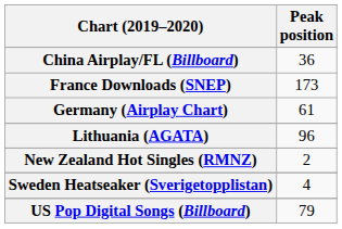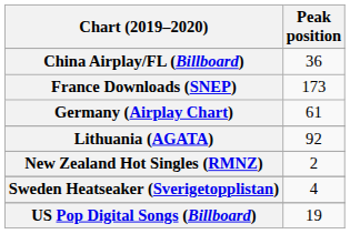 <table class="wikitable sortable plainrowheaders" style="text-align:center">
 <tr>
 <th scope="col">Chart (2019–2020)</th>
 <th scope="col">Peak<br>position</th>
 </tr>
 <tr>
 </tr>
 <tr>
 </tr>
 <tr>
 <th scope="row">China Airplay/FL (<em><a href='#'>Billboard</a></em>)</th>
 <td>36</td>
 </tr>
 <tr>
 <th scope="row">France Downloads (<a href='#'>SNEP</a>)</th>
 <td>173</td>
 </tr>
 <tr>
 <th scope="row">Germany (<a href='#'>Airplay Chart</a>)</th>
 <td>61</td>
 </tr>
 <tr>
 </tr>
 <tr>
 <th scope="row">Lithuania (<a href='#'>AGATA</a>)</th>
-<td>96</td>
+<td>92</td>
 </tr>
 <tr>
 </tr>
 <tr>
 <th scope="row">New Zealand Hot Singles (<a href='#'>RMNZ</a>)</th>
 <td>2</td>
 </tr>
 <tr>
 </tr>
 <tr>
 </tr>
 <tr>
 <th scope="row">Sweden Heatseaker (<a href='#'>Sverigetopplistan</a>)</th>
 <td>4</td>
 </tr>
 <tr>
 </tr>
 <tr>
 </tr>
 <tr>
 <th scope="row">US <a href='#'>Pop Digital Songs</a> (<em><a href='#'>Billboard</a></em>)</th>
-<td>79</td>
+<td>19</td>
 </tr>
 </table>
